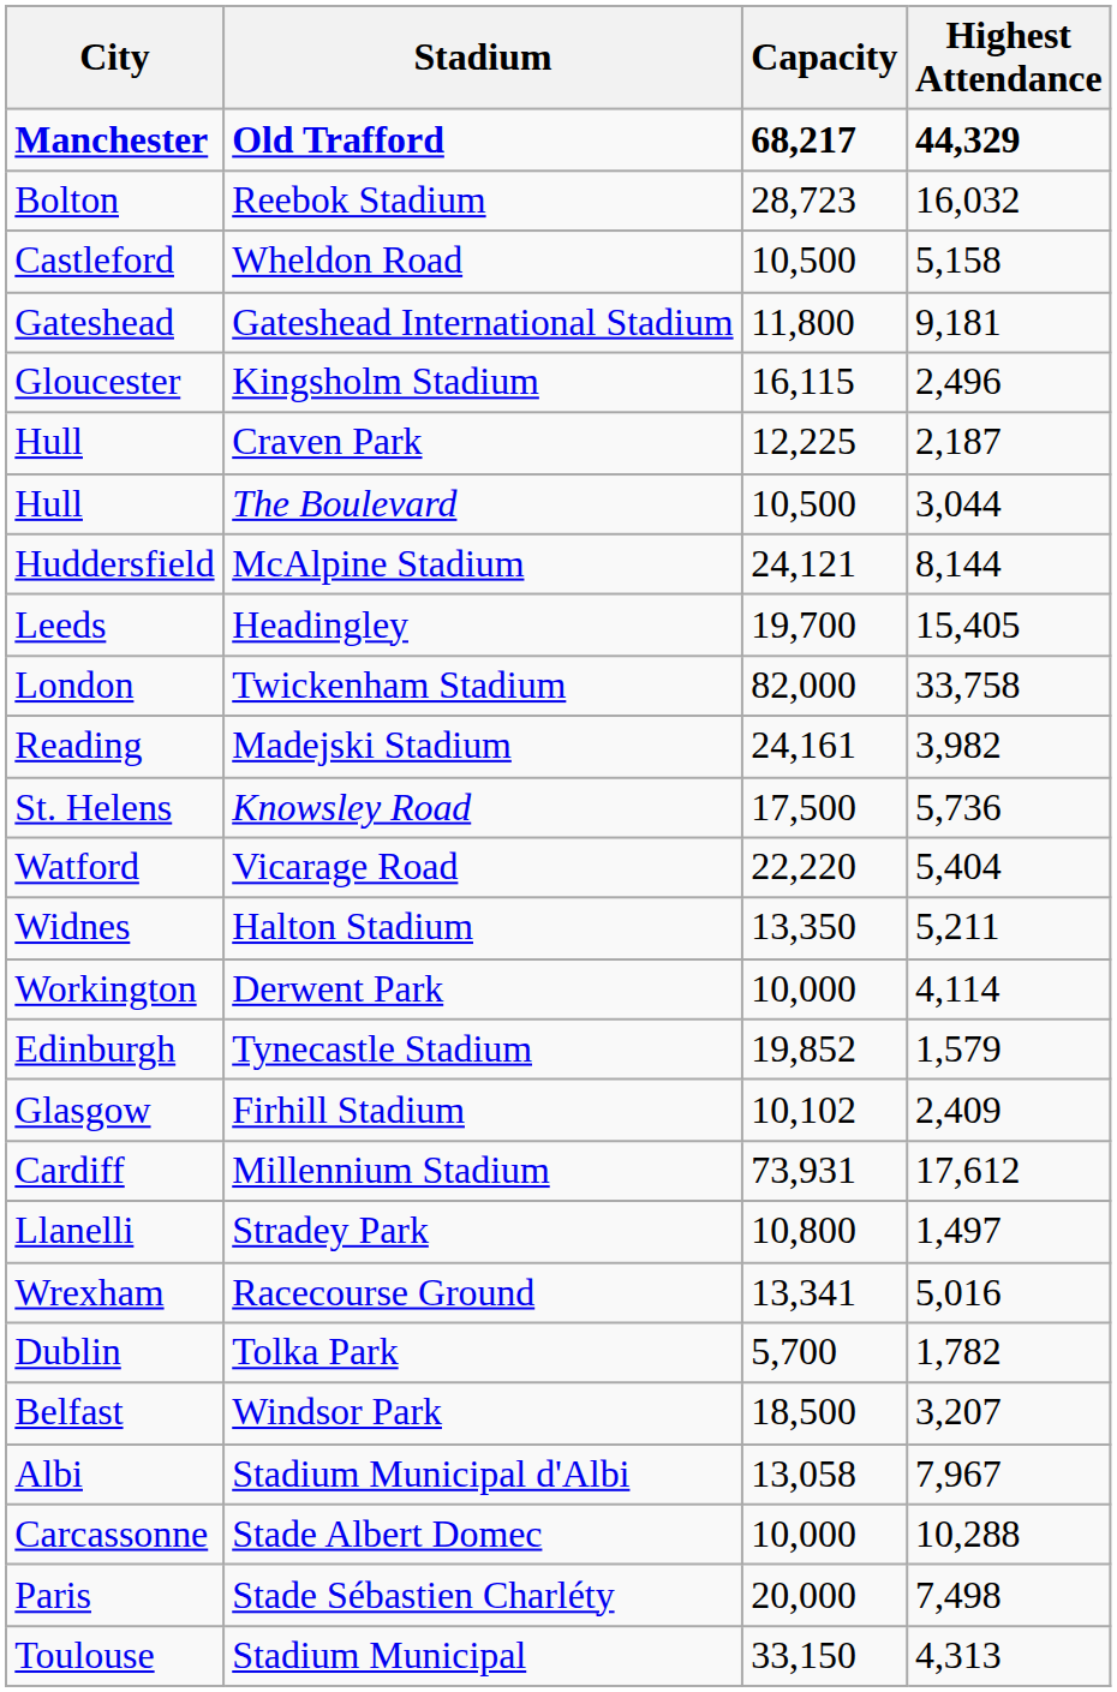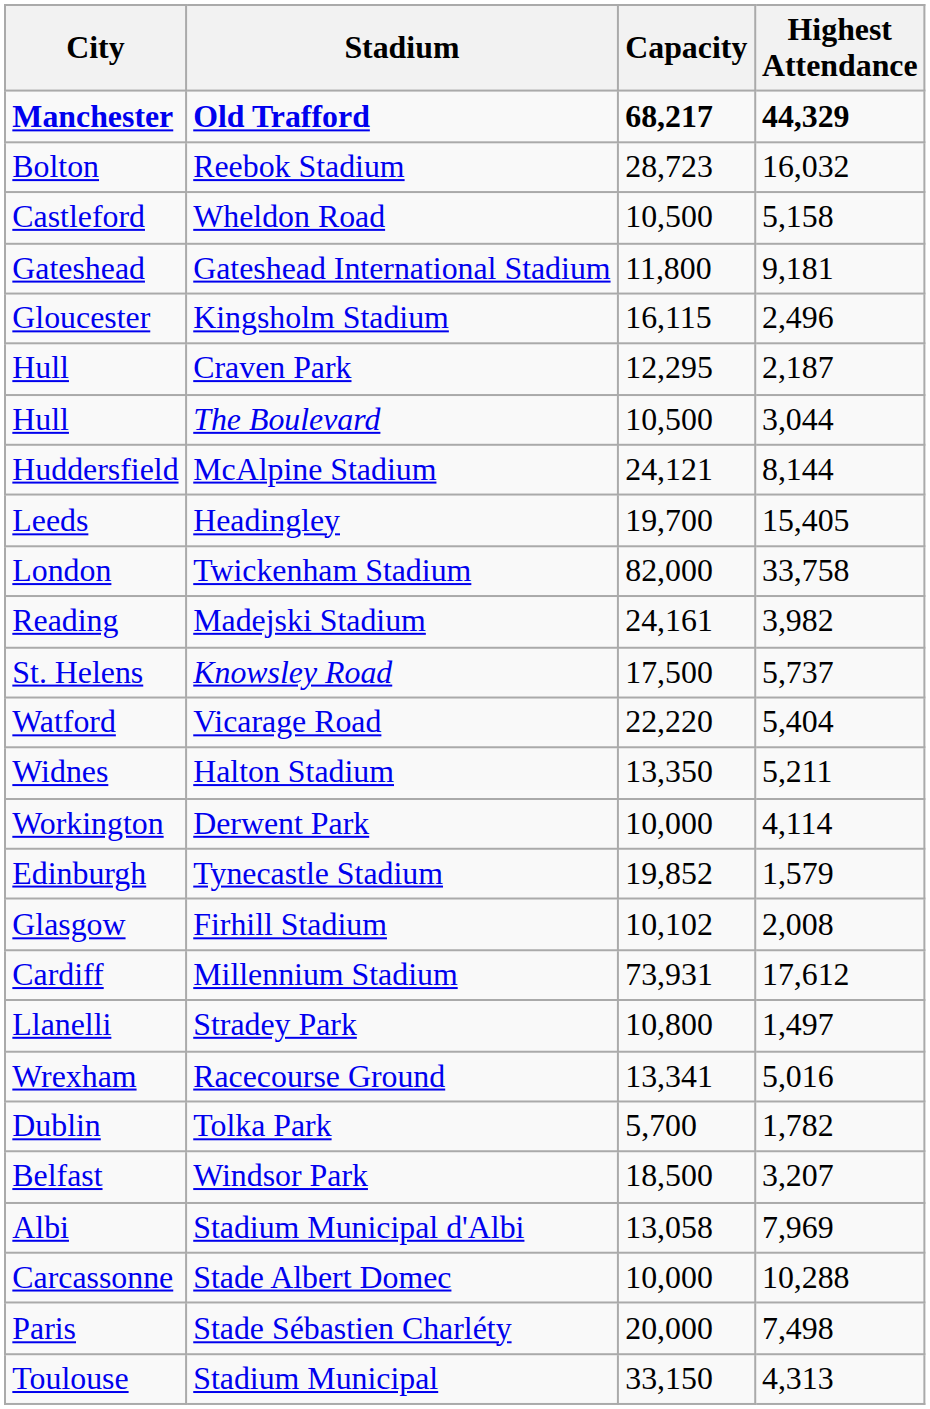 <table class = "wikitable">
 <tr>
 <th>City</th>
 <th>Stadium</th>
 <th>Capacity</th>
 <th>Highest<br>Attendance</th>
 </tr>
 <tr>
 <td> <strong><a href='#'>Manchester</a></strong></td>
 <td><strong><a href='#'>Old Trafford</a></strong></td>
 <td><strong>68,217</strong></td>
 <td><strong>44,329</strong></td>
 </tr>
 <tr>
 <td> <a href='#'>Bolton</a></td>
 <td><a href='#'>Reebok Stadium</a></td>
 <td>28,723</td>
 <td>16,032</td>
 </tr>
 <tr>
 <td> <a href='#'>Castleford</a></td>
 <td><a href='#'>Wheldon Road</a></td>
 <td>10,500</td>
 <td>5,158</td>
 </tr>
 <tr>
 <td> <a href='#'>Gateshead</a></td>
 <td><a href='#'>Gateshead International Stadium</a></td>
 <td>11,800</td>
 <td>9,181</td>
 </tr>
 <tr>
 <td> <a href='#'>Gloucester</a></td>
 <td><a href='#'>Kingsholm Stadium</a></td>
 <td>16,115</td>
 <td>2,496</td>
 </tr>
 <tr>
 <td> <a href='#'>Hull</a></td>
 <td><a href='#'>Craven Park</a></td>
-<td>12,225</td>
+<td>12,295</td>
 <td>2,187</td>
 </tr>
 <tr>
 <td> <a href='#'>Hull</a></td>
 <td><em><a href='#'>The Boulevard</a></em></td>
 <td>10,500</td>
 <td>3,044</td>
 </tr>
 <tr>
 <td> <a href='#'>Huddersfield</a></td>
 <td><a href='#'>McAlpine Stadium</a></td>
 <td>24,121</td>
 <td>8,144</td>
 </tr>
 <tr>
 <td> <a href='#'>Leeds</a></td>
 <td><a href='#'>Headingley</a></td>
 <td>19,700</td>
 <td>15,405</td>
 </tr>
 <tr>
 <td> <a href='#'>London</a></td>
 <td><a href='#'>Twickenham Stadium</a></td>
 <td>82,000</td>
 <td>33,758</td>
 </tr>
 <tr>
 <td> <a href='#'>Reading</a></td>
 <td><a href='#'>Madejski Stadium</a></td>
 <td>24,161</td>
 <td>3,982</td>
 </tr>
 <tr>
 <td> <a href='#'>St. Helens</a></td>
 <td><em><a href='#'>Knowsley Road</a></em></td>
 <td>17,500</td>
-<td>5,736</td>
+<td>5,737</td>
 </tr>
 <tr>
 <td> <a href='#'>Watford</a></td>
 <td><a href='#'>Vicarage Road</a></td>
 <td>22,220</td>
 <td>5,404</td>
 </tr>
 <tr>
 <td> <a href='#'>Widnes</a></td>
 <td><a href='#'>Halton Stadium</a></td>
 <td>13,350</td>
 <td>5,211</td>
 </tr>
 <tr>
 <td> <a href='#'>Workington</a></td>
 <td><a href='#'>Derwent Park</a></td>
 <td>10,000</td>
 <td>4,114</td>
 </tr>
 <tr>
 <td> <a href='#'>Edinburgh</a></td>
 <td><a href='#'>Tynecastle Stadium</a></td>
 <td>19,852</td>
 <td>1,579</td>
 </tr>
 <tr>
 <td> <a href='#'>Glasgow</a></td>
 <td><a href='#'>Firhill Stadium</a></td>
 <td>10,102</td>
-<td>2,409</td>
+<td>2,008</td>
 </tr>
 <tr>
 <td> <a href='#'>Cardiff</a></td>
 <td><a href='#'>Millennium Stadium</a></td>
 <td>73,931</td>
 <td>17,612</td>
 </tr>
 <tr>
 <td> <a href='#'>Llanelli</a></td>
 <td><a href='#'>Stradey Park</a></td>
 <td>10,800</td>
 <td>1,497</td>
 </tr>
 <tr>
 <td> <a href='#'>Wrexham</a></td>
 <td><a href='#'>Racecourse Ground</a></td>
 <td>13,341</td>
 <td>5,016</td>
 </tr>
 <tr>
 <td> <a href='#'>Dublin</a></td>
 <td><a href='#'>Tolka Park</a></td>
 <td>5,700</td>
 <td>1,782</td>
 </tr>
 <tr>
 <td> <a href='#'>Belfast</a></td>
 <td><a href='#'>Windsor Park</a></td>
 <td>18,500</td>
 <td>3,207</td>
 </tr>
 <tr>
 <td> <a href='#'>Albi</a></td>
 <td><a href='#'>Stadium Municipal d'Albi</a></td>
 <td>13,058</td>
-<td>7,967</td>
+<td>7,969</td>
 </tr>
 <tr>
 <td> <a href='#'>Carcassonne</a></td>
 <td><a href='#'>Stade Albert Domec</a></td>
 <td>10,000</td>
 <td>10,288</td>
 </tr>
 <tr>
 <td> <a href='#'>Paris</a></td>
 <td><a href='#'>Stade Sébastien Charléty</a></td>
 <td>20,000</td>
 <td>7,498</td>
 </tr>
 <tr>
 <td> <a href='#'>Toulouse</a></td>
 <td><a href='#'>Stadium Municipal</a></td>
 <td>33,150</td>
 <td>4,313</td>
 </tr>
 </table>
